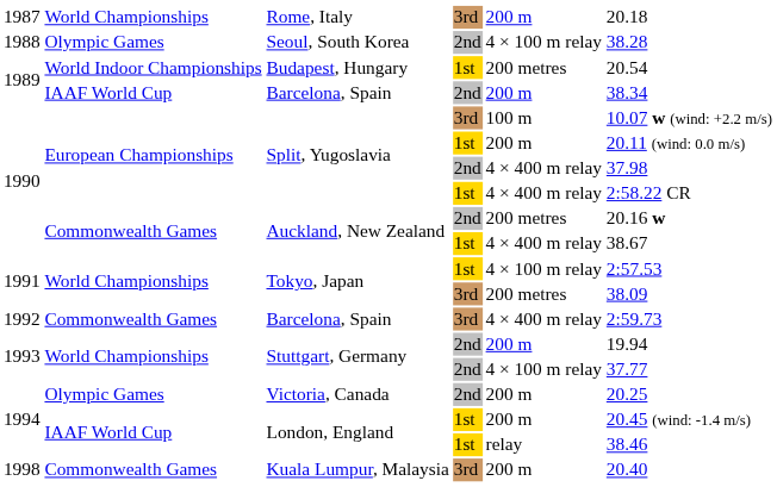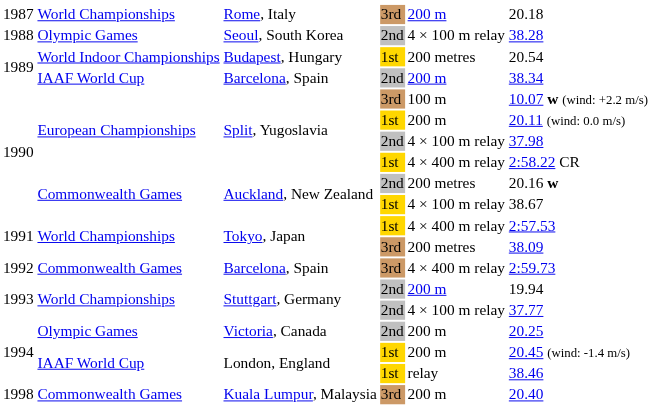 <table>
 <tr>
 <td>1987</td>
 <td><a href='#'>World Championships</a></td>
 <td><a href='#'>Rome</a>, Italy</td>
 <td bgcolor="CC9966">3rd</td>
 <td><a href='#'>200 m</a></td>
 <td>20.18</td>
 </tr>
 <tr>
 <td>1988</td>
 <td><a href='#'>Olympic Games</a></td>
 <td><a href='#'>Seoul</a>, South Korea</td>
 <td bgcolor="silver">2nd</td>
 <td>4 × 100 m relay</td>
 <td><a href='#'>38.28</a></td>
 </tr>
 <tr>
 <td rowspan=2>1989</td>
 <td><a href='#'>World Indoor Championships</a></td>
 <td><a href='#'>Budapest</a>, Hungary</td>
 <td bgcolor="gold">1st</td>
 <td>200 metres</td>
 <td>20.54</td>
 </tr>
 <tr>
 <td><a href='#'>IAAF World Cup</a></td>
 <td><a href='#'>Barcelona</a>, Spain</td>
 <td bgcolor="silver">2nd</td>
 <td><a href='#'>200 m</a></td>
 <td><a href='#'>38.34</a></td>
 </tr>
 <tr>
 <td rowspan=6>1990</td>
 <td rowspan=4><a href='#'>European Championships</a></td>
 <td rowspan=4><a href='#'>Split</a>, Yugoslavia</td>
 <td bgcolor="CC9966">3rd</td>
 <td>100 m</td>
 <td><a href='#'>10.07</a> <strong>w</strong> <small>(wind: +2.2 m/s)</small></td>
 </tr>
 <tr>
 <td bgcolor="gold">1st</td>
 <td>200 m</td>
 <td><a href='#'>20.11</a> <small>(wind: 0.0 m/s)</small></td>
 </tr>
 <tr>
 <td bgcolor="silver">2nd</td>
-<td>4 × 400 m relay</td>
+<td>4 × 100 m relay</td>
 <td><a href='#'>37.98</a></td>
 </tr>
 <tr>
 <td bgcolor="gold">1st</td>
 <td>4 × 400 m relay</td>
 <td><a href='#'>2:58.22</a> CR</td>
 </tr>
 <tr>
 <td rowspan=2><a href='#'>Commonwealth Games</a></td>
 <td rowspan=2><a href='#'>Auckland</a>, New Zealand</td>
 <td bgcolor="silver">2nd</td>
 <td>200 metres</td>
 <td>20.16 <strong>w</strong></td>
 </tr>
 <tr>
 <td bgcolor="gold">1st</td>
-<td>4 × 400 m relay</td>
+<td>4 × 100 m relay</td>
 <td>38.67</td>
 </tr>
 <tr>
 <td rowspan=2>1991</td>
 <td rowspan=2><a href='#'>World Championships</a></td>
 <td rowspan=2><a href='#'>Tokyo</a>, Japan</td>
 <td bgcolor="gold">1st</td>
-<td>4 × 100 m relay</td>
+<td>4 × 400 m relay</td>
 <td><a href='#'>2:57.53</a></td>
 </tr>
 <tr>
 <td bgcolor="CC9966">3rd</td>
 <td>200 metres</td>
 <td><a href='#'>38.09</a></td>
 </tr>
 <tr>
 <td>1992</td>
 <td><a href='#'>Commonwealth Games</a></td>
 <td><a href='#'>Barcelona</a>, Spain</td>
 <td bgcolor="CC9966">3rd</td>
 <td>4 × 400 m relay</td>
 <td><a href='#'>2:59.73</a></td>
 </tr>
 <tr>
 <td rowspan=2>1993</td>
 <td rowspan=2><a href='#'>World Championships</a></td>
 <td rowspan=2><a href='#'>Stuttgart</a>, Germany</td>
 <td bgcolor="silver">2nd</td>
 <td><a href='#'>200 m</a></td>
 <td>19.94</td>
 </tr>
 <tr>
 <td bgcolor="silver">2nd</td>
 <td>4 × 100 m relay</td>
 <td><a href='#'>37.77</a></td>
 </tr>
 <tr>
 <td rowspan=3>1994</td>
 <td><a href='#'>Olympic Games</a></td>
 <td><a href='#'>Victoria</a>, Canada</td>
 <td bgcolor="silver">2nd</td>
 <td>200 m</td>
 <td><a href='#'>20.25</a></td>
 </tr>
 <tr>
 <td rowspan=2><a href='#'>IAAF World Cup</a></td>
 <td rowspan=2>London, England</td>
 <td bgcolor="gold">1st</td>
 <td>200 m</td>
 <td><a href='#'>20.45</a> <small>(wind: -1.4 m/s)</small></td>
 </tr>
 <tr>
 <td bgcolor="gold">1st</td>
 <td> relay</td>
 <td><a href='#'>38.46</a></td>
 </tr>
 <tr>
 <td>1998</td>
 <td><a href='#'>Commonwealth Games</a></td>
 <td><a href='#'>Kuala Lumpur</a>, Malaysia</td>
 <td bgcolor="CC9966">3rd</td>
 <td>200 m</td>
 <td><a href='#'>20.40</a></td>
 </tr>
 </table>
